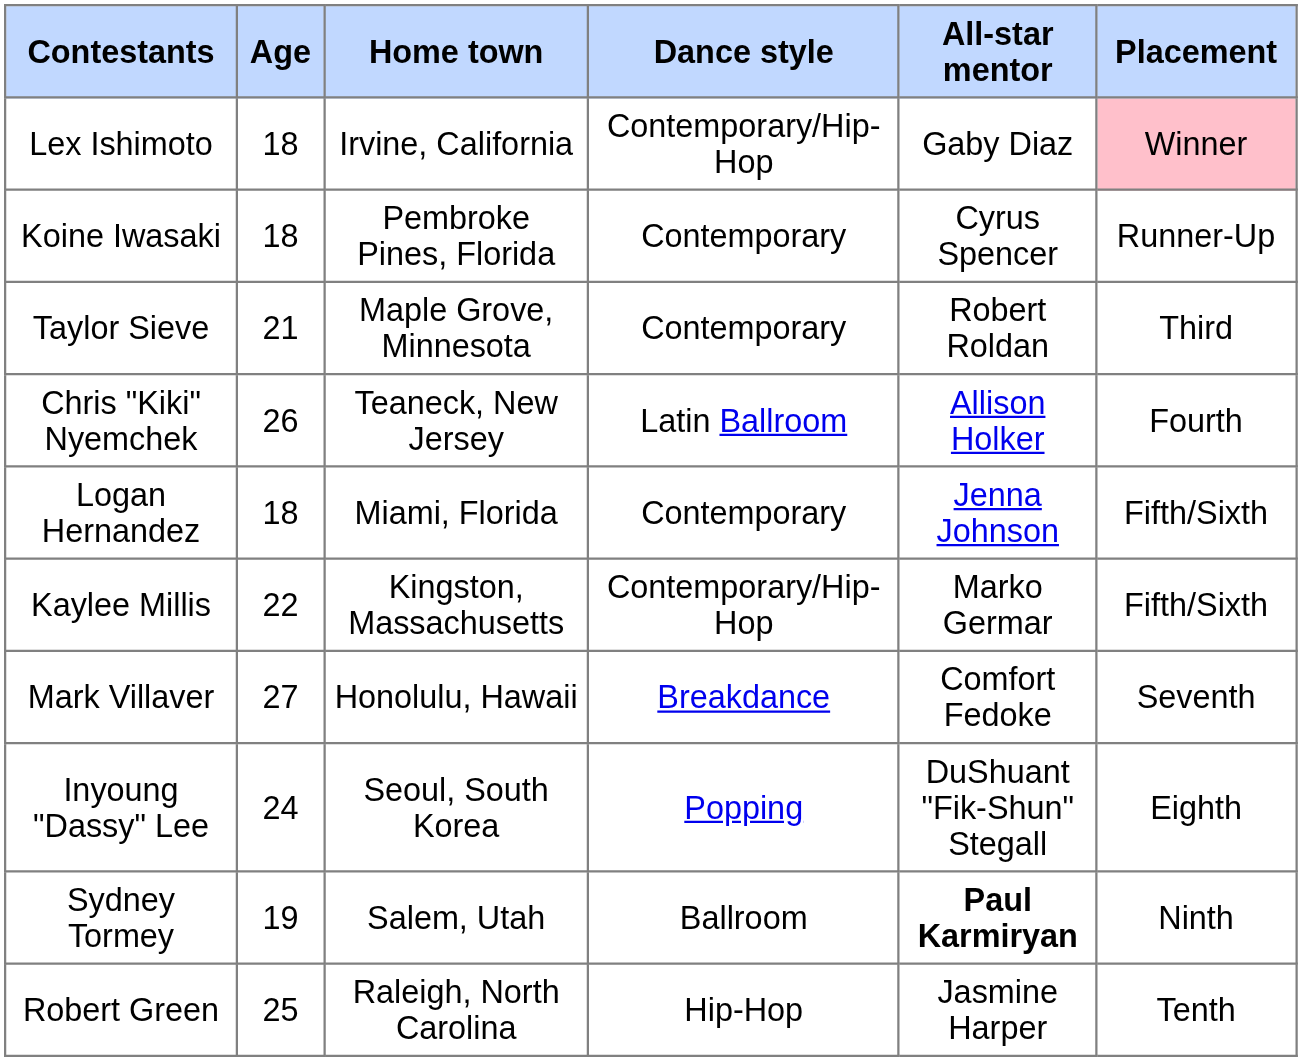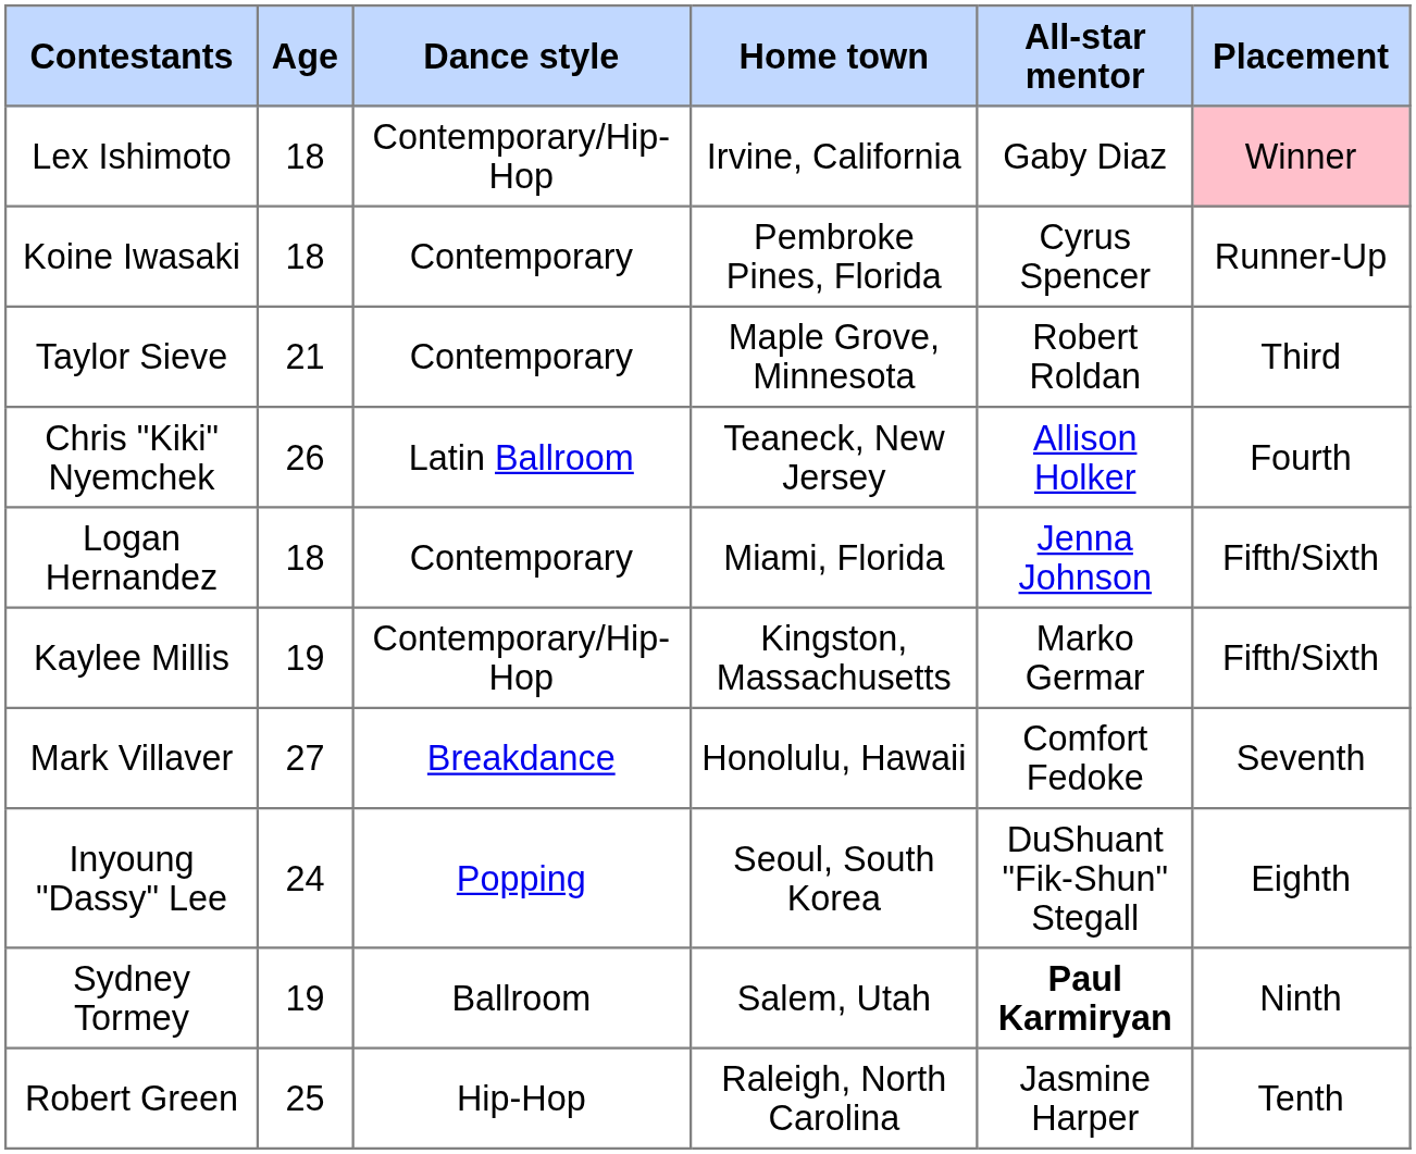 <table border="1" cellpadding="4" cellspacing="0" style="text-align:center; font-size:90%; border-collapse:collapse; width:65%;">
 <tr style="background:#C1D8FF;">
 <th style="width:13%;">Contestants</th>
 <th style="width:3%; text-align:center;">Age</th>
+<th style="width:9%;">Dance style</th>
 <th style="width:15%;">Home town</th>
-<th style="width:9%;">Dance style</th>
 <th style="width:9%;">All-star mentor</th>
 <th style="width:9%;">Placement</th>
 </tr>
 <tr>
 <td>Lex Ishimoto</td>
 <td>18</td>
+<td>Contemporary/Hip-Hop</td>
 <td>Irvine, California</td>
-<td>Contemporary/Hip-Hop</td>
 <td>Gaby Diaz</td>
 <td style="background: pink;">Winner</td>
 </tr>
 <tr>
 <td>Koine Iwasaki</td>
 <td>18</td>
+<td>Contemporary</td>
 <td>Pembroke Pines, Florida</td>
-<td>Contemporary</td>
 <td>Cyrus Spencer</td>
 <td>Runner-Up</td>
 </tr>
 <tr>
 <td>Taylor Sieve</td>
 <td>21</td>
+<td>Contemporary</td>
 <td>Maple Grove, Minnesota</td>
-<td>Contemporary</td>
 <td>Robert Roldan</td>
 <td>Third</td>
 </tr>
 <tr>
 <td>Chris "Kiki" Nyemchek</td>
 <td>26</td>
+<td>Latin <a href='#'>Ballroom</a></td>
 <td>Teaneck, New Jersey</td>
-<td>Latin <a href='#'>Ballroom</a></td>
 <td><a href='#'>Allison Holker</a></td>
 <td>Fourth</td>
 </tr>
 <tr>
 <td>Logan Hernandez</td>
 <td>18</td>
+<td>Contemporary</td>
 <td>Miami, Florida</td>
-<td>Contemporary</td>
 <td><a href='#'>Jenna Johnson</a></td>
 <td>Fifth/Sixth</td>
 </tr>
 <tr>
 <td>Kaylee Millis</td>
-<td>22</td>
+<td>19</td>
+<td>Contemporary/Hip-Hop</td>
 <td>Kingston, Massachusetts</td>
-<td>Contemporary/Hip-Hop</td>
 <td>Marko Germar</td>
 <td>Fifth/Sixth</td>
 </tr>
 <tr>
 <td>Mark Villaver</td>
 <td>27</td>
+<td><a href='#'>Breakdance</a></td>
 <td>Honolulu, Hawaii</td>
-<td><a href='#'>Breakdance</a></td>
 <td>Comfort Fedoke</td>
 <td>Seventh</td>
 </tr>
 <tr>
 <td>Inyoung "Dassy" Lee</td>
 <td>24</td>
+<td><a href='#'>Popping</a></td>
 <td>Seoul, South Korea</td>
-<td><a href='#'>Popping</a></td>
 <td>DuShuant "Fik-Shun" Stegall</td>
 <td>Eighth</td>
 </tr>
 <tr>
 <td>Sydney Tormey</td>
 <td>19</td>
+<td>Ballroom</td>
 <td>Salem, Utah</td>
-<td>Ballroom</td>
 <td><strong>Paul Karmiryan</strong></td>
 <td>Ninth</td>
 </tr>
 <tr>
 <td>Robert Green</td>
 <td>25</td>
+<td>Hip-Hop</td>
 <td>Raleigh, North Carolina</td>
-<td>Hip-Hop</td>
 <td>Jasmine Harper</td>
 <td>Tenth</td>
 </tr>
 </table>
